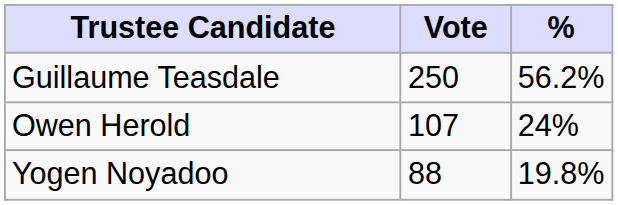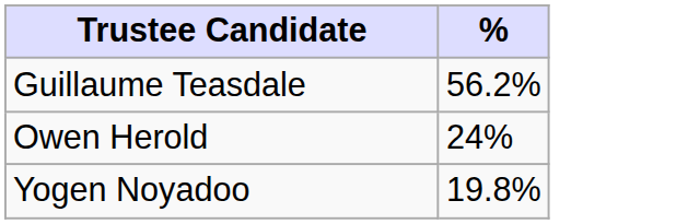 <table class="wikitable sortable">
 <tr>
 <th style="background:#ddf; width:200px;">Trustee Candidate</th>
-<th style="background:#ddf; width:50px;">Vote</th>
 <th style="background:#ddf; width:30px;">%</th>
 </tr>
 <tr>
 <td>Guillaume Teasdale</td>
-<td>250</td>
 <td>56.2%</td>
 </tr>
 <tr>
 <td>Owen Herold</td>
-<td>107</td>
 <td>24%</td>
 </tr>
 <tr>
 <td>Yogen Noyadoo</td>
-<td>88</td>
 <td>19.8%</td>
 </tr>
 </table>
